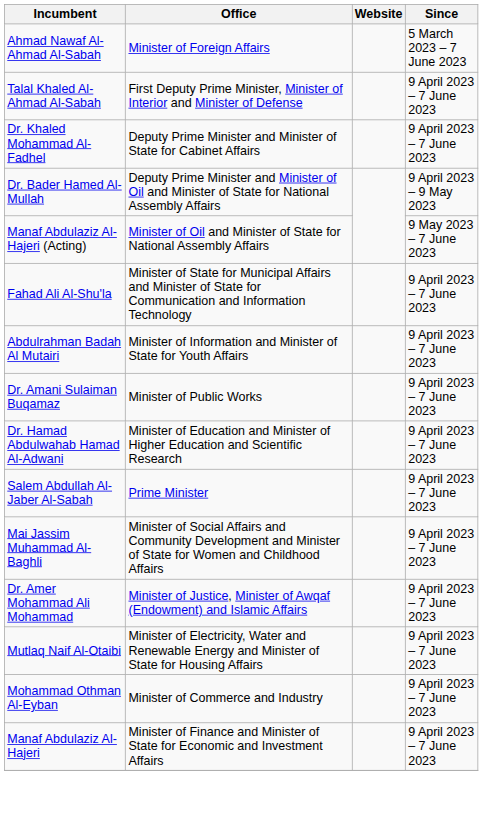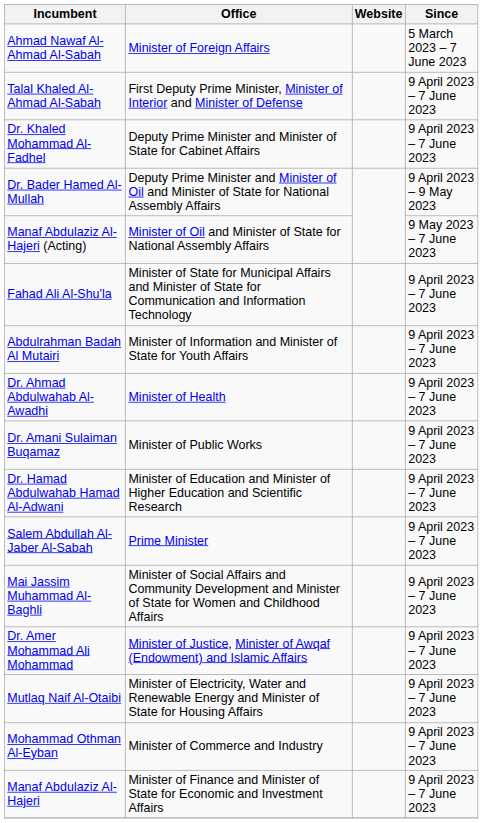 <table class="wikitable">
 <tr>
 <th><strong>Incumbent</strong></th>
 <th>Office</th>
 <th>Website</th>
 <th>Since</th>
 </tr>
 <tr>
 <td><a href='#'>Ahmad Nawaf Al-Ahmad Al-Sabah</a></td>
 <td><a href='#'>Minister of Foreign Affairs</a></td>
 <td></td>
 <td>5 March 2023 – 7 June 2023</td>
 </tr>
 <tr>
 <td><a href='#'>Talal Khaled Al-Ahmad Al-Sabah</a></td>
 <td>First Deputy Prime Minister, <a href='#'>Minister of Interior</a> and <a href='#'>Minister of Defense</a></td>
 <td><br> </td>
 <td>9 April 2023 – 7 June 2023</td>
 </tr>
 <tr>
 <td><a href='#'>Dr. Khaled Mohammad Al-Fadhel</a></td>
 <td>Deputy Prime Minister and Minister of State for Cabinet Affairs</td>
 <td></td>
 <td>9 April 2023 – 7 June 2023</td>
 </tr>
 <tr>
 <td><a href='#'>Dr. Bader Hamed Al-Mullah</a></td>
 <td>Deputy Prime Minister and <a href='#'>Minister of Oil</a> and Minister of State for National Assembly Affairs</td>
 <td rowspan="2"><br></td>
 <td>9 April 2023 – 9 May 2023</td>
 </tr>
 <tr>
 <td><a href='#'>Manaf Abdulaziz Al-Hajeri</a> (Acting)</td>
 <td><a href='#'>Minister of Oil</a> and Minister of State for National Assembly Affairs</td>
 <td>9 May 2023 – 7 June 2023</td>
 </tr>
 <tr>
 <td><a href='#'>Fahad Ali Al-Shu'la</a></td>
 <td>Minister of State for Municipal Affairs and Minister of State for Communication and Information Technology</td>
 <td><br></td>
 <td>9 April 2023 – 7 June 2023</td>
 </tr>
 <tr>
 <td><a href='#'>Abdulrahman Badah Al Mutairi</a></td>
 <td>Minister of Information and Minister of State for Youth Affairs</td>
 <td><br></td>
+<td>9 April 2023 – 7 June 2023</td>
+</tr>
+<tr>
+<td><a href='#'>Dr. Ahmad Abdulwahab Al-Awadhi</a></td>
+<td><a href='#'>Minister of Health</a></td>
+<td></td>
 <td>9 April 2023 – 7 June 2023</td>
 </tr>
 <tr>
 <td><a href='#'>Dr. Amani Sulaiman Buqamaz</a></td>
 <td>Minister of Public Works</td>
 <td></td>
 <td>9 April 2023 – 7 June 2023</td>
 </tr>
 <tr>
 <td><a href='#'>Dr. Hamad Abdulwahab Hamad Al-Adwani</a></td>
 <td>Minister of Education and Minister of Higher Education and Scientific Research</td>
 <td></td>
 <td>9 April 2023 – 7 June 2023</td>
 </tr>
 <tr>
 <td><a href='#'>Salem Abdullah Al-Jaber Al-Sabah</a></td>
 <td><a href='#'>Prime Minister</a></td>
 <td></td>
 <td>9 April 2023 – 7 June 2023</td>
 </tr>
 <tr>
 <td><a href='#'>Mai Jassim Muhammad Al-Baghli</a></td>
 <td>Minister of Social Affairs and Community Development and Minister of State for Women and Childhood Affairs</td>
 <td></td>
 <td>9 April 2023 – 7 June 2023</td>
 </tr>
 <tr>
 <td><a href='#'>Dr. Amer Mohammad Ali Mohammad</a></td>
 <td><a href='#'>Minister of Justice</a>, <a href='#'>Minister of Awqaf (Endowment) and Islamic Affairs</a></td>
 <td><br></td>
 <td>9 April 2023 – 7 June 2023</td>
 </tr>
 <tr>
 <td><a href='#'>Mutlaq Naif Al-Otaibi</a></td>
 <td>Minister of Electricity, Water and Renewable Energy and Minister of State for Housing Affairs</td>
 <td><br></td>
 <td>9 April 2023 – 7 June 2023</td>
 </tr>
 <tr>
 <td><a href='#'>Mohammad Othman Al-Eyban</a></td>
 <td>Minister of Commerce and Industry</td>
 <td></td>
 <td>9 April 2023 – 7 June 2023</td>
 </tr>
 <tr>
 <td><a href='#'>Manaf Abdulaziz Al-Hajeri</a></td>
 <td>Minister of Finance and Minister of State for Economic and Investment Affairs</td>
 <td></td>
 <td>9 April 2023 – 7 June 2023</td>
 </tr>
 <tr>
 </tr>
 </table>
